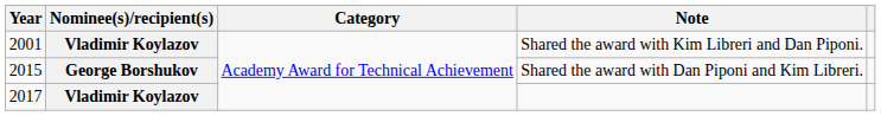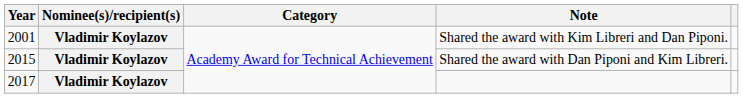 <table class="wikitable plainrowheaders sortable">
 <tr>
 <th scope="col">Year </th>
 <th scope="col">Nominee(s)/recipient(s)</th>
 <th scope="col">Category</th>
 <th scope="col">Note</th>
 <th scope="col" class="unsortable"></th>
 </tr>
 <tr>
 <td>2001</td>
 <th scope="row">Vladimir Koylazov</th>
 <td rowspan="3"><a href='#'>Academy Award for Technical Achievement</a></td>
 <td>Shared the award with Kim Libreri and Dan Piponi.</td>
 <td style="text-align:center;"></td>
 </tr>
 <tr>
 <td>2015</td>
-<th scope="row">George Borshukov</th>
+<th scope="row">Vladimir Koylazov</th>
 <td>Shared the award with Dan Piponi and Kim Libreri.</td>
 <td style="text-align:center;"></td>
 </tr>
 <tr>
 <td>2017</td>
 <th scope="row">Vladimir Koylazov</th>
 <td></td>
 <td style="text-align:center;"></td>
 </tr>
 </table>
